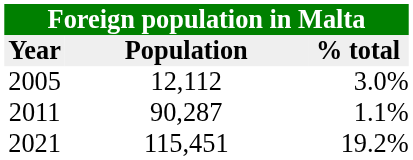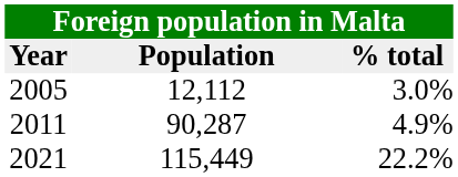 <table class="toc" cellpadding="0" cellspacing="0"  style="width:25%; float:right; text-align:center; clear:all; margin-left:8px; font-size:90%;">
 <tr>
 <th colspan="20" style="background:green; color:white;">Foreign population in Malta</th>
 </tr>
 <tr style="background:#efefef;">
 <th width=15%>Year</th>
 <th width=60%>Population</th>
 <th width=25%>% total</th>
 </tr>
 <tr>
 <td>2005</td>
 <td align=center>12,112</td>
 <td align=right>3.0%</td>
 </tr>
 <tr>
 <td>2011</td>
 <td align=center>90,287</td>
-<td align=right>1.1%</td>
+<td align=right>4.9%</td>
 </tr>
 <tr>
 <td>2021</td>
-<td align=center>115,451</td>
-<td align=right>19.2%</td>
+<td align=center>115,449</td>
+<td align=right>22.2%</td>
 </tr>
 </table>
